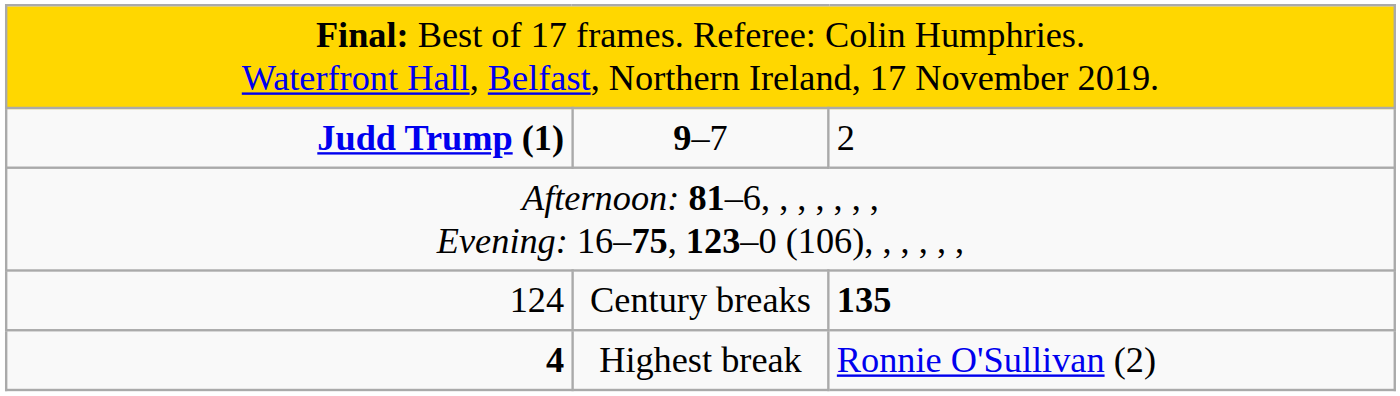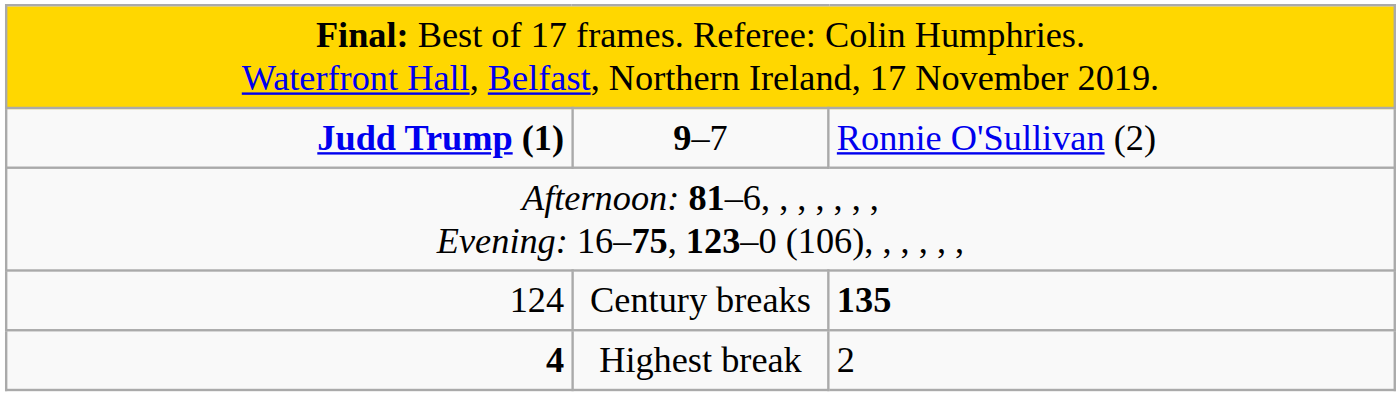 <table class="wikitable" style="font-size: 95%; margin: 1em auto 1em auto;">
 <tr>
 <td colspan="3" align="center" bgcolor="#ffd700"><strong>Final:</strong> Best of 17 frames. Referee: Colin Humphries.<br> <a href='#'>Waterfront Hall</a>, <a href='#'>Belfast</a>, Northern Ireland, 17 November 2019.</td>
 </tr>
 <tr>
 <td width="230" align="right"><strong><a href='#'>Judd Trump</a> (1)</strong><br></td>
 <td width="100" align="center"><strong>9</strong>–7</td>
-<td>2</td>
+<td width="230"><a href='#'>Ronnie O'Sullivan</a> (2)<br></td>
 </tr>
 <tr>
 <td colspan="3" align="center" style="font-size: 100%"><em>Afternoon:</em> <strong>81</strong>–6, , , , , , ,  <br><em>Evening:</em> 16–<strong>75</strong>, <strong>123</strong>–0 (106), , , , , , </td>
 </tr>
 <tr>
 <td align="right">124</td>
 <td align="center">Century breaks</td>
 <td><strong>135</strong></td>
 </tr>
 <tr>
 <td align="right"><strong>4</strong></td>
 <td align="center">Highest break</td>
-<td width="230"><a href='#'>Ronnie O'Sullivan</a> (2)<br></td>
+<td>2</td>
 </tr>
 </table>
